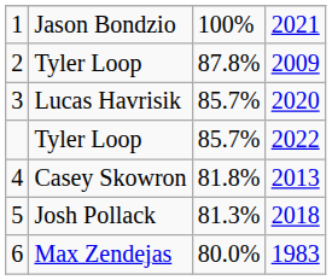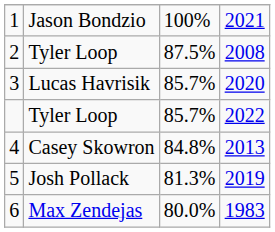 <table class="wikitable">
 <tr>
 </tr>
 <tr>
 <td>1</td>
 <td>Jason Bondzio</td>
 <td><abbr>100%</abbr></td>
 <td><a href='#'>2021</a></td>
 </tr>
 <tr>
 <td>2</td>
 <td>Tyler Loop</td>
-<td><abbr>87.8%</abbr></td>
-<td><a href='#'>2009</a></td>
+<td><abbr>87.5%</abbr></td>
+<td><a href='#'>2008</a></td>
 </tr>
 <tr>
 <td>3</td>
 <td>Lucas Havrisik</td>
 <td><abbr>85.7%</abbr></td>
 <td><a href='#'>2020</a></td>
 </tr>
 <tr>
 <td></td>
 <td>Tyler Loop</td>
 <td><abbr>85.7%</abbr></td>
 <td><a href='#'>2022</a></td>
 </tr>
 <tr>
 <td>4</td>
 <td>Casey Skowron</td>
-<td><abbr>81.8%</abbr></td>
+<td><abbr>84.8%</abbr></td>
 <td><a href='#'>2013</a></td>
 </tr>
 <tr>
 <td>5</td>
 <td>Josh Pollack</td>
 <td><abbr>81.3%</abbr></td>
-<td><a href='#'>2018</a></td>
+<td><a href='#'>2019</a></td>
 </tr>
 <tr>
 <td>6</td>
 <td><a href='#'>Max Zendejas</a></td>
 <td><abbr>80.0%</abbr></td>
 <td><a href='#'>1983</a></td>
 </tr>
 </table>
